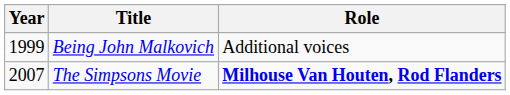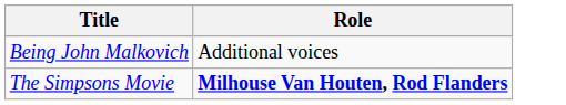 <table class="wikitable">
 <tr style="background:#b0c4de; text-align:center;">
-<th>Year</th>
 <th>Title</th>
 <th>Role</th>
 </tr>
 <tr>
-<td>1999</td>
 <td><em><a href='#'>Being John Malkovich</a></em></td>
 <td>Additional voices</td>
 </tr>
 <tr>
-<td>2007</td>
 <td><em><a href='#'>The Simpsons Movie</a></em></td>
 <td><strong><a href='#'>Milhouse Van Houten</a>, <a href='#'>Rod Flanders</a></strong></td>
 </tr>
 </table>
